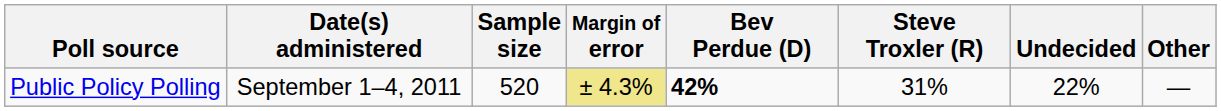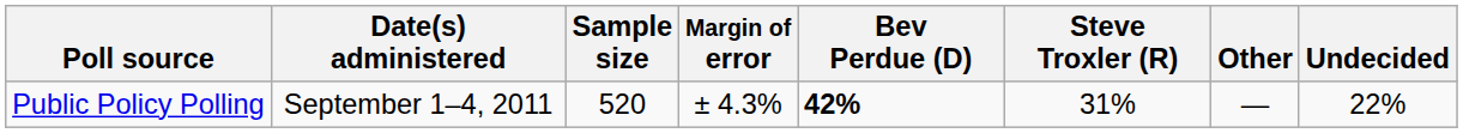 <table class="wikitable">
 <tr valign= bottom>
 <th>Poll source</th>
 <th style="width:160px;">Date(s)<br>administered</th>
 <th class=small>Sample<br>size</th>
 <th><small>Margin of</small><br>error</th>
 <th width=110px>Bev<br>Perdue (D)</th>
 <th width=110px>Steve<br>Troxler (R)</th>
+<th>Other</th>
 <th>Undecided</th>
-<th>Other</th>
 </tr>
 <tr>
 <td><a href='#'>Public Policy Polling</a></td>
 <td align=center>September 1–4, 2011</td>
 <td align=center>520</td>
-<td align=center style="background: khaki;">± 4.3%</td>
+<td align=center>± 4.3%</td>
 <td><strong>42%</strong></td>
 <td align=center>31%</td>
+<td align=center>—</td>
 <td align=center>22%</td>
-<td align=center>—</td>
 </tr>
 </table>
